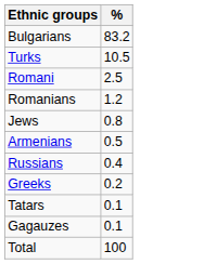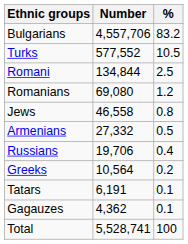 <table class="wikitable">
 <tr>
 <th>Ethnic groups</th>
+<th>Number</th>
 <th>%</th>
 </tr>
 <tr>
 <td>Bulgarians</td>
+<td>4,557,706</td>
 <td>83.2</td>
 </tr>
 <tr>
 <td><a href='#'>Turks</a></td>
+<td>577,552</td>
 <td>10.5</td>
 </tr>
 <tr>
 <td><a href='#'>Romani</a></td>
+<td>134,844</td>
 <td>2.5</td>
 </tr>
 <tr>
 <td>Romanians</td>
+<td>69,080</td>
 <td>1.2</td>
 </tr>
 <tr>
 <td>Jews</td>
+<td>46,558</td>
 <td>0.8</td>
 </tr>
 <tr>
 <td><a href='#'>Armenians</a></td>
+<td>27,332</td>
 <td>0.5</td>
 </tr>
 <tr>
 <td><a href='#'>Russians</a></td>
+<td>19,706</td>
 <td>0.4</td>
 </tr>
 <tr>
 <td><a href='#'>Greeks</a></td>
+<td>10,564</td>
 <td>0.2</td>
 </tr>
 <tr>
 <td>Tatars</td>
+<td>6,191</td>
 <td>0.1</td>
 </tr>
 <tr>
 <td>Gagauzes</td>
+<td>4,362</td>
 <td>0.1</td>
 </tr>
 <tr>
 <td>Total</td>
+<td>5,528,741</td>
 <td>100</td>
 </tr>
 </table>
